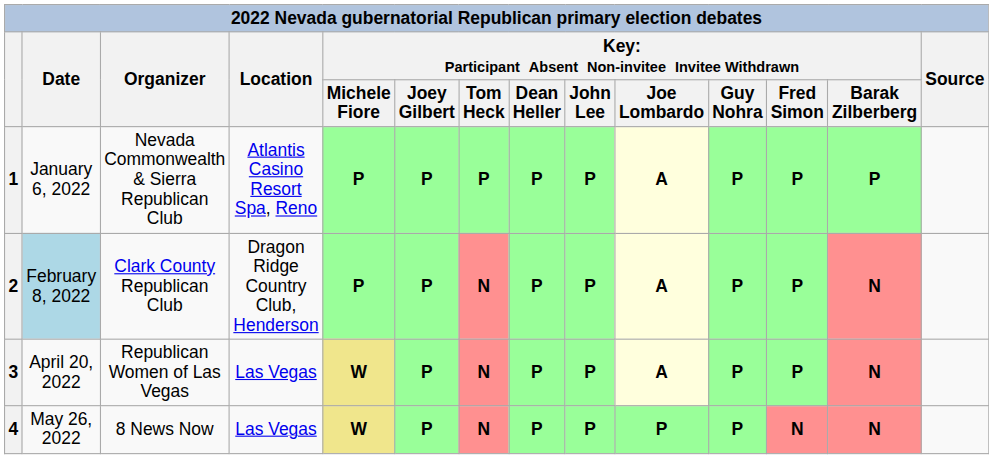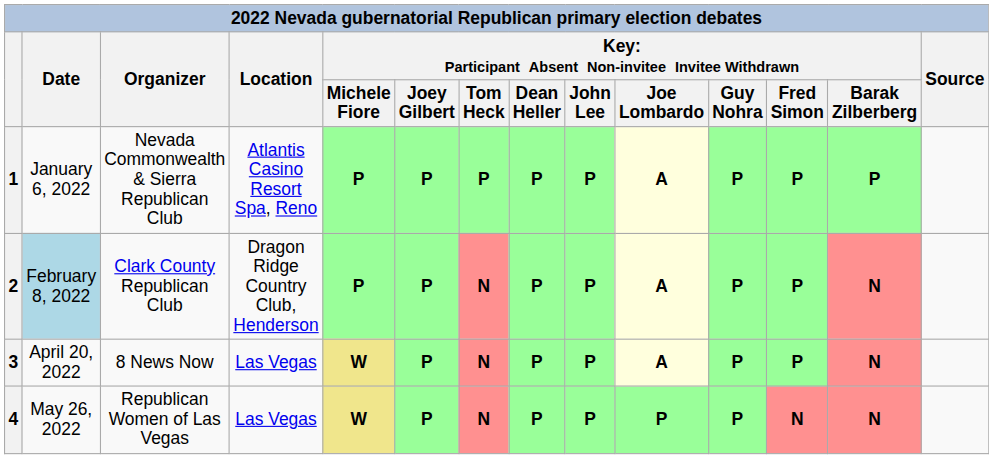 <table class="wikitable" style="text-align:center;">
 <tr>
 <th colspan="16" style="background-color:#B0C4DE;">2022 Nevada gubernatorial Republican primary election debates</th>
 </tr>
 <tr>
 <th rowspan="2"></th>
 <th rowspan="2">Date</th>
 <th rowspan="2">Organizer</th>
 <th rowspan="2">Location</th>
 <th colspan="9">Key:<br> <small>Participant </small>  <small>Absent </small>  <small>Non-invitee </small>  <small>Invitee  Withdrawn</small></th>
 <th rowspan="2">Source</th>
 </tr>
 <tr>
 <th>Michele Fiore</th>
 <th>Joey Gilbert</th>
 <th>Tom Heck</th>
 <th>Dean Heller</th>
 <th>John Lee</th>
 <th>Joe Lombardo</th>
 <th>Guy Nohra</th>
 <th>Fred Simon</th>
 <th>Barak Zilberberg</th>
 </tr>
 <tr>
 <th>1</th>
 <td>January 6, 2022</td>
 <td>Nevada Commonwealth & Sierra Republican Club</td>
 <td><a href='#'>Atlantis Casino Resort Spa</a>, <a href='#'>Reno</a></td>
 <td style="background-color:#99FF99;"><strong>P</strong></td>
 <td style="background-color:#99FF99;"><strong>P</strong></td>
 <td style="background-color:#99FF99;"><strong>P</strong></td>
 <td style="background-color:#99FF99;"><strong>P</strong></td>
 <td style="background-color:#99FF99;"><strong>P</strong></td>
 <td style="background-color:#FFFFDD;"><strong>A</strong></td>
 <td style="background-color:#99FF99;"><strong>P</strong></td>
 <td style="background-color:#99FF99;"><strong>P</strong></td>
 <td style="background-color:#99FF99;"><strong>P</strong></td>
 <td></td>
 </tr>
 <tr>
 <th>2</th>
 <td style="background: lightblue;">February 8, 2022</td>
 <td><a href='#'>Clark County</a> Republican Club</td>
 <td>Dragon Ridge Country Club, <a href='#'>Henderson</a></td>
 <td style="background-color:#99FF99;"><strong>P</strong></td>
 <td style="background-color:#99FF99;"><strong>P</strong></td>
 <td style="background-color:#ff9090;"><strong>N</strong></td>
 <td style="background-color:#99FF99;"><strong>P</strong></td>
 <td style="background-color:#99FF99;"><strong>P</strong></td>
 <td style="background-color:#FFFFDD;"><strong>A</strong></td>
 <td style="background-color:#99FF99;"><strong>P</strong></td>
 <td style="background-color:#99FF99;"><strong>P</strong></td>
 <td style="background-color:#ff9090;"><strong>N</strong></td>
 <td></td>
 </tr>
 <tr>
 <th>3</th>
 <td>April 20, 2022</td>
-<td>Republican Women of Las Vegas</td>
+<td>8 News Now</td>
 <td><a href='#'>Las Vegas</a></td>
 <td style="background-color:#f0e68c;"><strong>W</strong></td>
 <td style="background-color:#99FF99;"><strong>P</strong></td>
 <td style="background-color:#ff9090;"><strong>N</strong></td>
 <td style="background-color:#99FF99;"><strong>P</strong></td>
 <td style="background-color:#99FF99;"><strong>P</strong></td>
 <td style="background-color:#FFFFDD;"><strong>A</strong></td>
 <td style="background-color:#99FF99;"><strong>P</strong></td>
 <td style="background-color:#99FF99;"><strong>P</strong></td>
 <td style="background-color:#ff9090;"><strong>N</strong></td>
 <td></td>
 </tr>
 <tr>
 <th>4</th>
 <td>May 26, 2022</td>
-<td>8 News Now</td>
+<td>Republican Women of Las Vegas</td>
 <td><a href='#'>Las Vegas</a></td>
 <td style="background-color:#f0e68c;"><strong>W</strong></td>
 <td style="background-color:#99FF99;"><strong>P</strong></td>
 <td style="background-color:#ff9090;"><strong>N</strong></td>
 <td style="background-color:#99FF99;"><strong>P</strong></td>
 <td style="background-color:#99FF99;"><strong>P</strong></td>
 <td style="background-color:#99FF99;"><strong>P</strong></td>
 <td style="background-color:#99FF99;"><strong>P</strong></td>
 <td style="background-color:#ff9090;"><strong>N</strong></td>
 <td style="background-color:#ff9090;"><strong>N</strong></td>
 <td></td>
 </tr>
 </table>
